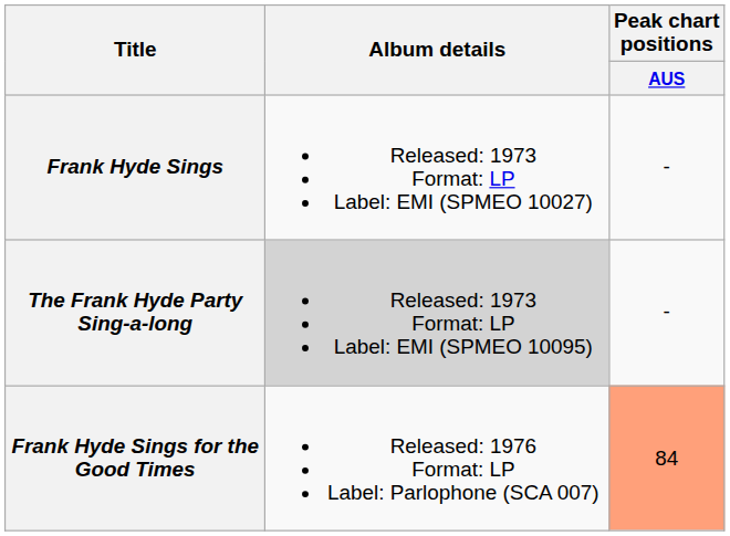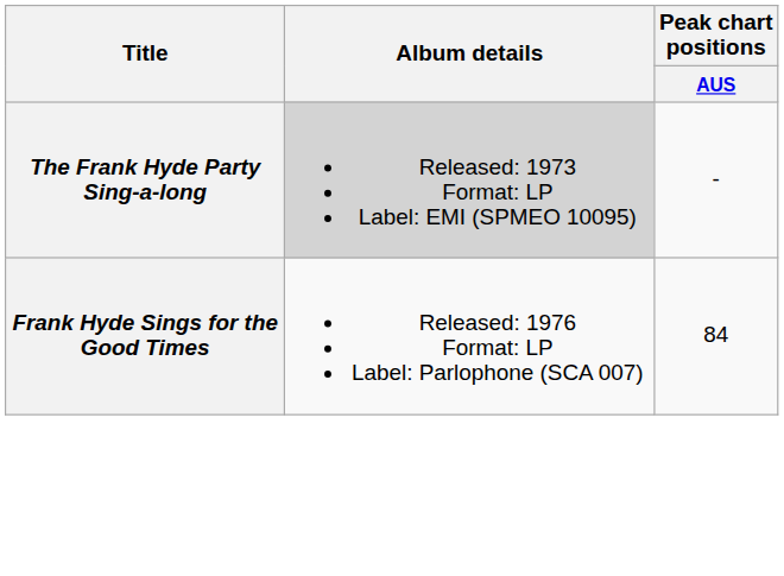 <table class="wikitable plainrowheaders" style="text-align:center;" border="1">
 <tr>
 <th scope="col" rowspan="2" style="width:12em;">Title</th>
 <th scope="col" rowspan="2" style="width:16em;">Album details</th>
 <th scope="col" colspan="1">Peak chart<br>positions</th>
 </tr>
 <tr>
 <th scope="col" style="text-align:center;"><small><a href='#'>AUS</a></small><br></th>
 </tr>
 <tr>
-<th scope="row"><em>Frank Hyde Sings</em></th>
-<td><br><ul><li>Released: 1973</li><li>Format: <a href='#'>LP</a></li><li>Label: EMI (SPMEO 10027)</li></ul></td>
-<td align="center">-</td>
-</tr>
-<tr>
 <th scope="row"><em>The Frank Hyde Party Sing-a-long</em></th>
 <td style="background: lightgrey;"><br><ul><li>Released: 1973</li><li>Format: LP</li><li>Label: EMI (SPMEO 10095)</li></ul></td>
 <td align="center">-</td>
 </tr>
 <tr>
 <th scope="row"><em>Frank Hyde Sings for the Good Times</em></th>
 <td><br><ul><li>Released: 1976</li><li>Format: LP</li><li>Label: Parlophone (SCA 007)</li></ul></td>
-<td align="center" style="background: lightsalmon;">84</td>
+<td align="center">84</td>
 </tr>
 </table>
